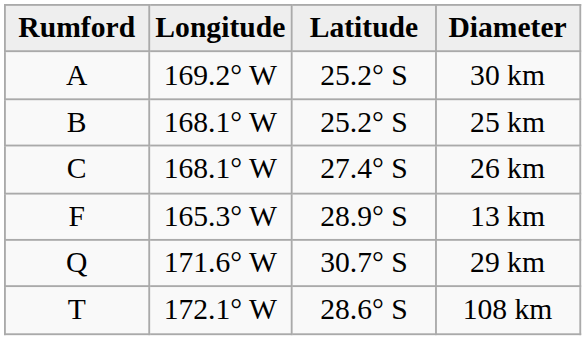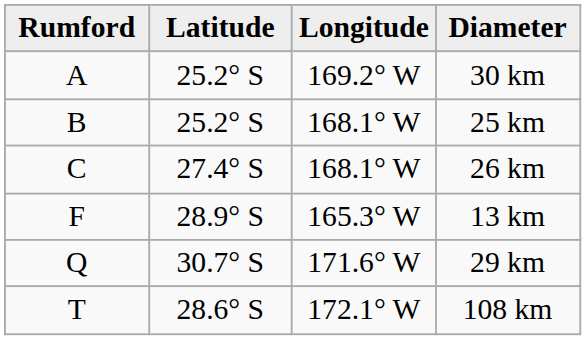 <table class="wikitable">
 <tr>
 <th width="25%" style="background:#eeeeee;">Rumford</th>
+<th width="25%" style="background:#eeeeee;">Latitude</th>
 <th width="25%" style="background:#eeeeee;">Longitude</th>
-<th width="25%" style="background:#eeeeee;">Latitude</th>
 <th width="25%" style="background:#eeeeee;">Diameter</th>
 </tr>
 <tr>
 <td align="center">A</td>
+<td align="center">25.2° S</td>
 <td align="center">169.2° W</td>
-<td align="center">25.2° S</td>
 <td align="center">30 km</td>
 </tr>
 <tr>
 <td align="center">B</td>
+<td align="center">25.2° S</td>
 <td align="center">168.1° W</td>
-<td align="center">25.2° S</td>
 <td align="center">25 km</td>
 </tr>
 <tr>
 <td align="center">C</td>
+<td align="center">27.4° S</td>
 <td align="center">168.1° W</td>
-<td align="center">27.4° S</td>
 <td align="center">26 km</td>
 </tr>
 <tr>
 <td align="center">F</td>
+<td align="center">28.9° S</td>
 <td align="center">165.3° W</td>
-<td align="center">28.9° S</td>
 <td align="center">13 km</td>
 </tr>
 <tr>
 <td align="center">Q</td>
+<td align="center">30.7° S</td>
 <td align="center">171.6° W</td>
-<td align="center">30.7° S</td>
 <td align="center">29 km</td>
 </tr>
 <tr>
 <td align="center">T</td>
+<td align="center">28.6° S</td>
 <td align="center">172.1° W</td>
-<td align="center">28.6° S</td>
 <td align="center">108 km</td>
 </tr>
 </table>
